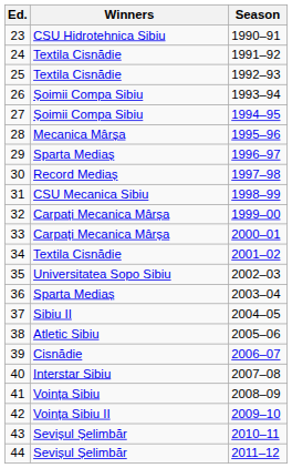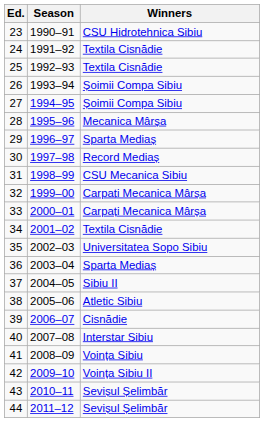 <table class="wikitable" style="font-size:90%">
 <tr>
 <th><abbr>Ed.</abbr></th>
+<th width="60">Season</th>
 <th width="220">Winners</th>
-<th width="60">Season</th>
 </tr>
 <tr>
 <td align=center>23</td>
+<td>1990–91</td>
 <td><a href='#'>CSU Hidrotehnica Sibiu</a></td>
-<td>1990–91</td>
 </tr>
 <tr>
 <td align=center>24</td>
+<td>1991–92</td>
 <td><a href='#'>Textila Cisnădie</a></td>
-<td>1991–92</td>
 </tr>
 <tr>
 <td align=center>25</td>
+<td>1992–93</td>
 <td><a href='#'>Textila Cisnădie</a></td>
-<td>1992–93</td>
 </tr>
 <tr>
 <td align=center>26</td>
+<td>1993–94</td>
 <td><a href='#'>Șoimii Compa Sibiu</a></td>
-<td>1993–94</td>
 </tr>
 <tr>
 <td align=center>27</td>
+<td><a href='#'>1994–95</a></td>
 <td><a href='#'>Șoimii Compa Sibiu</a></td>
-<td><a href='#'>1994–95</a></td>
 </tr>
 <tr>
 <td align=center>28</td>
+<td><a href='#'>1995–96</a></td>
 <td><a href='#'>Mecanica Mârșa</a></td>
-<td><a href='#'>1995–96</a></td>
 </tr>
 <tr>
 <td align=center>29</td>
+<td><a href='#'>1996–97</a></td>
 <td><a href='#'>Sparta Mediaș</a></td>
-<td><a href='#'>1996–97</a></td>
 </tr>
 <tr>
 <td align=center>30</td>
+<td><a href='#'>1997–98</a></td>
 <td><a href='#'>Record Mediaș</a></td>
-<td><a href='#'>1997–98</a></td>
 </tr>
 <tr>
 <td align=center>31</td>
+<td><a href='#'>1998–99</a></td>
 <td><a href='#'>CSU Mecanica Sibiu</a></td>
-<td><a href='#'>1998–99</a></td>
 </tr>
 <tr>
 <td align=center>32</td>
+<td><a href='#'>1999–00</a></td>
 <td><a href='#'>Carpați Mecanica Mârșa</a></td>
-<td><a href='#'>1999–00</a></td>
 </tr>
 <tr>
 <td align=center>33</td>
+<td><a href='#'>2000–01</a></td>
 <td><a href='#'>Carpați Mecanica Mârșa</a></td>
-<td><a href='#'>2000–01</a></td>
 </tr>
 <tr>
 <td align=center>34</td>
+<td><a href='#'>2001–02</a></td>
 <td><a href='#'>Textila Cisnădie</a></td>
-<td><a href='#'>2001–02</a></td>
 </tr>
 <tr>
 <td align=center>35</td>
+<td>2002–03</td>
 <td><a href='#'>Universitatea Sopo Sibiu</a></td>
-<td>2002–03</td>
 </tr>
 <tr>
 <td align=center>36</td>
+<td>2003–04</td>
 <td><a href='#'>Sparta Mediaș</a></td>
-<td>2003–04</td>
 </tr>
 <tr>
 <td align=center>37</td>
+<td>2004–05</td>
 <td><a href='#'>Sibiu II</a></td>
-<td>2004–05</td>
 </tr>
 <tr>
 <td align=center>38</td>
+<td>2005–06</td>
 <td><a href='#'>Atletic Sibiu</a></td>
-<td>2005–06</td>
 </tr>
 <tr>
 <td align=center>39</td>
+<td><a href='#'>2006–07</a></td>
 <td><a href='#'>Cisnădie</a></td>
-<td><a href='#'>2006–07</a></td>
 </tr>
 <tr>
 <td align=center>40</td>
+<td>2007–08</td>
 <td><a href='#'>Interstar Sibiu</a></td>
-<td>2007–08</td>
 </tr>
 <tr>
 <td align=center>41</td>
+<td>2008–09</td>
 <td><a href='#'>Voința Sibiu</a></td>
-<td>2008–09</td>
 </tr>
 <tr>
 <td align=center>42</td>
+<td><a href='#'>2009–10</a></td>
 <td><a href='#'>Voința Sibiu II</a></td>
-<td><a href='#'>2009–10</a></td>
 </tr>
 <tr>
 <td align=center>43</td>
+<td><a href='#'>2010–11</a></td>
 <td><a href='#'>Sevișul Șelimbăr</a></td>
-<td><a href='#'>2010–11</a></td>
 </tr>
 <tr>
 <td align=center>44</td>
+<td><a href='#'>2011–12</a></td>
 <td><a href='#'>Sevișul Șelimbăr</a></td>
-<td><a href='#'>2011–12</a></td>
 </tr>
 </table>
